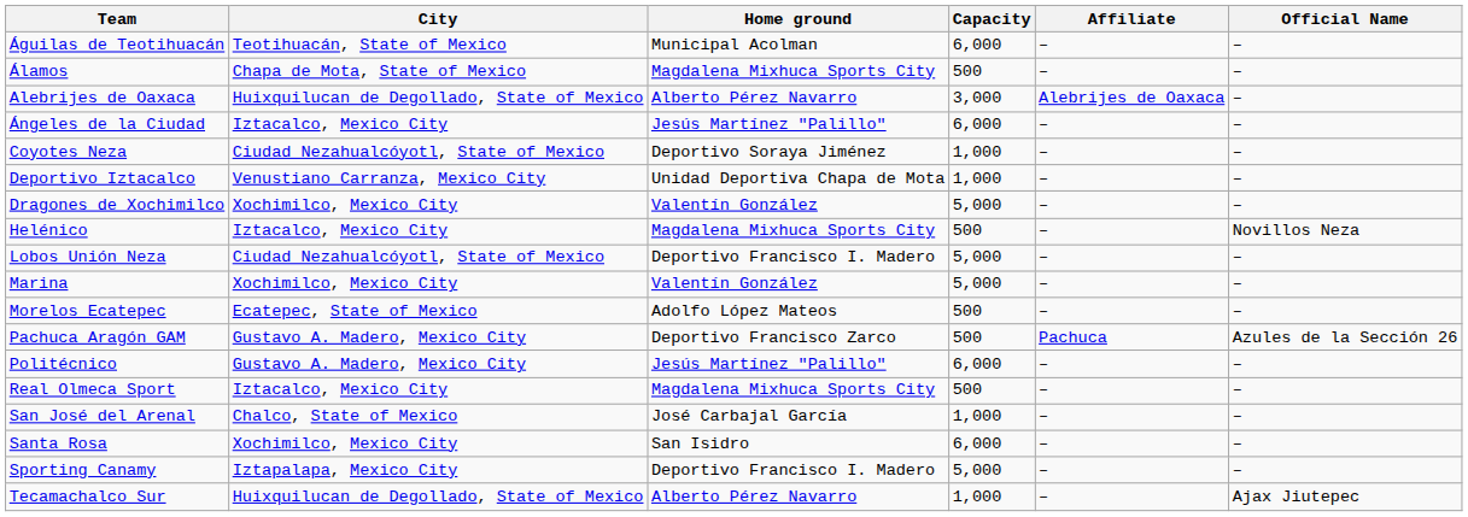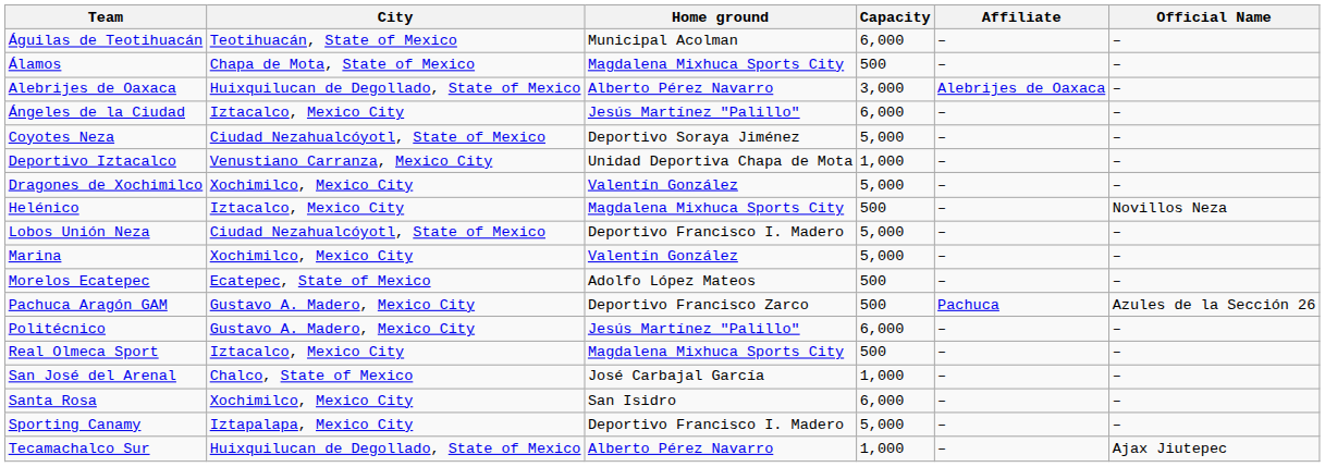 <table class="wikitable sortable">
 <tr>
 <th>Team</th>
 <th>City</th>
 <th>Home ground</th>
 <th>Capacity</th>
 <th>Affiliate</th>
 <th>Official Name</th>
 </tr>
 <tr>
 <td><a href='#'>Águilas de Teotihuacán</a></td>
 <td><a href='#'>Teotihuacán</a>, <a href='#'>State of Mexico</a></td>
 <td>Municipal Acolman</td>
 <td>6,000</td>
 <td>–</td>
 <td>–</td>
 </tr>
 <tr>
 <td><a href='#'>Álamos</a></td>
 <td><a href='#'>Chapa de Mota</a>, <a href='#'>State of Mexico</a></td>
 <td><a href='#'>Magdalena Mixhuca Sports City</a></td>
 <td>500</td>
 <td>–</td>
 <td>–</td>
 </tr>
 <tr>
 <td><a href='#'>Alebrijes de Oaxaca</a></td>
 <td><a href='#'>Huixquilucan de Degollado</a>, <a href='#'>State of Mexico</a></td>
 <td><a href='#'>Alberto Pérez Navarro</a></td>
 <td>3,000</td>
 <td><a href='#'>Alebrijes de Oaxaca</a></td>
 <td>–</td>
 </tr>
 <tr>
 <td><a href='#'>Ángeles de la Ciudad</a></td>
 <td><a href='#'>Iztacalco</a>, <a href='#'>Mexico City</a></td>
 <td><a href='#'>Jesús Martínez "Palillo"</a></td>
 <td>6,000</td>
 <td>–</td>
 <td>–</td>
 </tr>
 <tr>
 <td><a href='#'>Coyotes Neza</a></td>
 <td><a href='#'>Ciudad Nezahualcóyotl</a>, <a href='#'>State of Mexico</a></td>
 <td>Deportivo Soraya Jiménez</td>
-<td>1,000</td>
+<td>5,000</td>
 <td>–</td>
 <td>–</td>
 </tr>
 <tr>
 <td><a href='#'>Deportivo Iztacalco</a></td>
 <td><a href='#'>Venustiano Carranza</a>, <a href='#'>Mexico City</a></td>
 <td>Unidad Deportiva Chapa de Mota</td>
 <td>1,000</td>
 <td>–</td>
 <td>–</td>
 </tr>
 <tr>
 <td><a href='#'>Dragones de Xochimilco</a></td>
 <td><a href='#'>Xochimilco</a>, <a href='#'>Mexico City</a></td>
 <td><a href='#'>Valentín González</a></td>
 <td>5,000</td>
 <td>–</td>
 <td>–</td>
 </tr>
 <tr>
 <td><a href='#'>Helénico</a></td>
 <td><a href='#'>Iztacalco</a>, <a href='#'>Mexico City</a></td>
 <td><a href='#'>Magdalena Mixhuca Sports City</a></td>
 <td>500</td>
 <td>–</td>
 <td>Novillos Neza</td>
 </tr>
 <tr>
 <td><a href='#'>Lobos Unión Neza</a></td>
 <td><a href='#'>Ciudad Nezahualcóyotl</a>, <a href='#'>State of Mexico</a></td>
 <td>Deportivo Francisco I. Madero</td>
 <td>5,000</td>
 <td>–</td>
 <td>–</td>
 </tr>
 <tr>
 <td><a href='#'>Marina</a></td>
 <td><a href='#'>Xochimilco</a>, <a href='#'>Mexico City</a></td>
 <td><a href='#'>Valentín González</a></td>
 <td>5,000</td>
 <td>–</td>
 <td>–</td>
 </tr>
 <tr>
 <td><a href='#'>Morelos Ecatepec</a></td>
 <td><a href='#'>Ecatepec</a>, <a href='#'>State of Mexico</a></td>
 <td>Adolfo López Mateos</td>
 <td>500</td>
 <td>–</td>
 <td>–</td>
 </tr>
 <tr>
 <td><a href='#'>Pachuca Aragón GAM</a></td>
 <td><a href='#'>Gustavo A. Madero</a>, <a href='#'>Mexico City</a></td>
 <td>Deportivo Francisco Zarco</td>
 <td>500</td>
 <td><a href='#'>Pachuca</a></td>
 <td>Azules de la Sección 26</td>
 </tr>
 <tr>
 <td><a href='#'>Politécnico</a></td>
 <td><a href='#'>Gustavo A. Madero</a>, <a href='#'>Mexico City</a></td>
 <td><a href='#'>Jesús Martínez "Palillo"</a></td>
 <td>6,000</td>
 <td>–</td>
 <td>–</td>
 </tr>
 <tr>
 <td><a href='#'>Real Olmeca Sport</a></td>
 <td><a href='#'>Iztacalco</a>, <a href='#'>Mexico City</a></td>
 <td><a href='#'>Magdalena Mixhuca Sports City</a></td>
 <td>500</td>
 <td>–</td>
 <td>–</td>
 </tr>
 <tr>
 <td><a href='#'>San José del Arenal</a></td>
 <td><a href='#'>Chalco</a>, <a href='#'>State of Mexico</a></td>
 <td>José Carbajal García</td>
 <td>1,000</td>
 <td>–</td>
 <td>–</td>
 </tr>
 <tr>
 <td><a href='#'>Santa Rosa</a></td>
 <td><a href='#'>Xochimilco</a>, <a href='#'>Mexico City</a></td>
 <td>San Isidro</td>
 <td>6,000</td>
 <td>–</td>
 <td>–</td>
 </tr>
 <tr>
 <td><a href='#'>Sporting Canamy</a></td>
 <td><a href='#'>Iztapalapa</a>, <a href='#'>Mexico City</a></td>
 <td>Deportivo Francisco I. Madero</td>
 <td>5,000</td>
 <td>–</td>
 <td>–</td>
 </tr>
 <tr>
 <td><a href='#'>Tecamachalco Sur</a></td>
 <td><a href='#'>Huixquilucan de Degollado</a>, <a href='#'>State of Mexico</a></td>
 <td><a href='#'>Alberto Pérez Navarro</a></td>
 <td>1,000</td>
 <td>–</td>
 <td>Ajax Jiutepec</td>
 </tr>
 </table>
